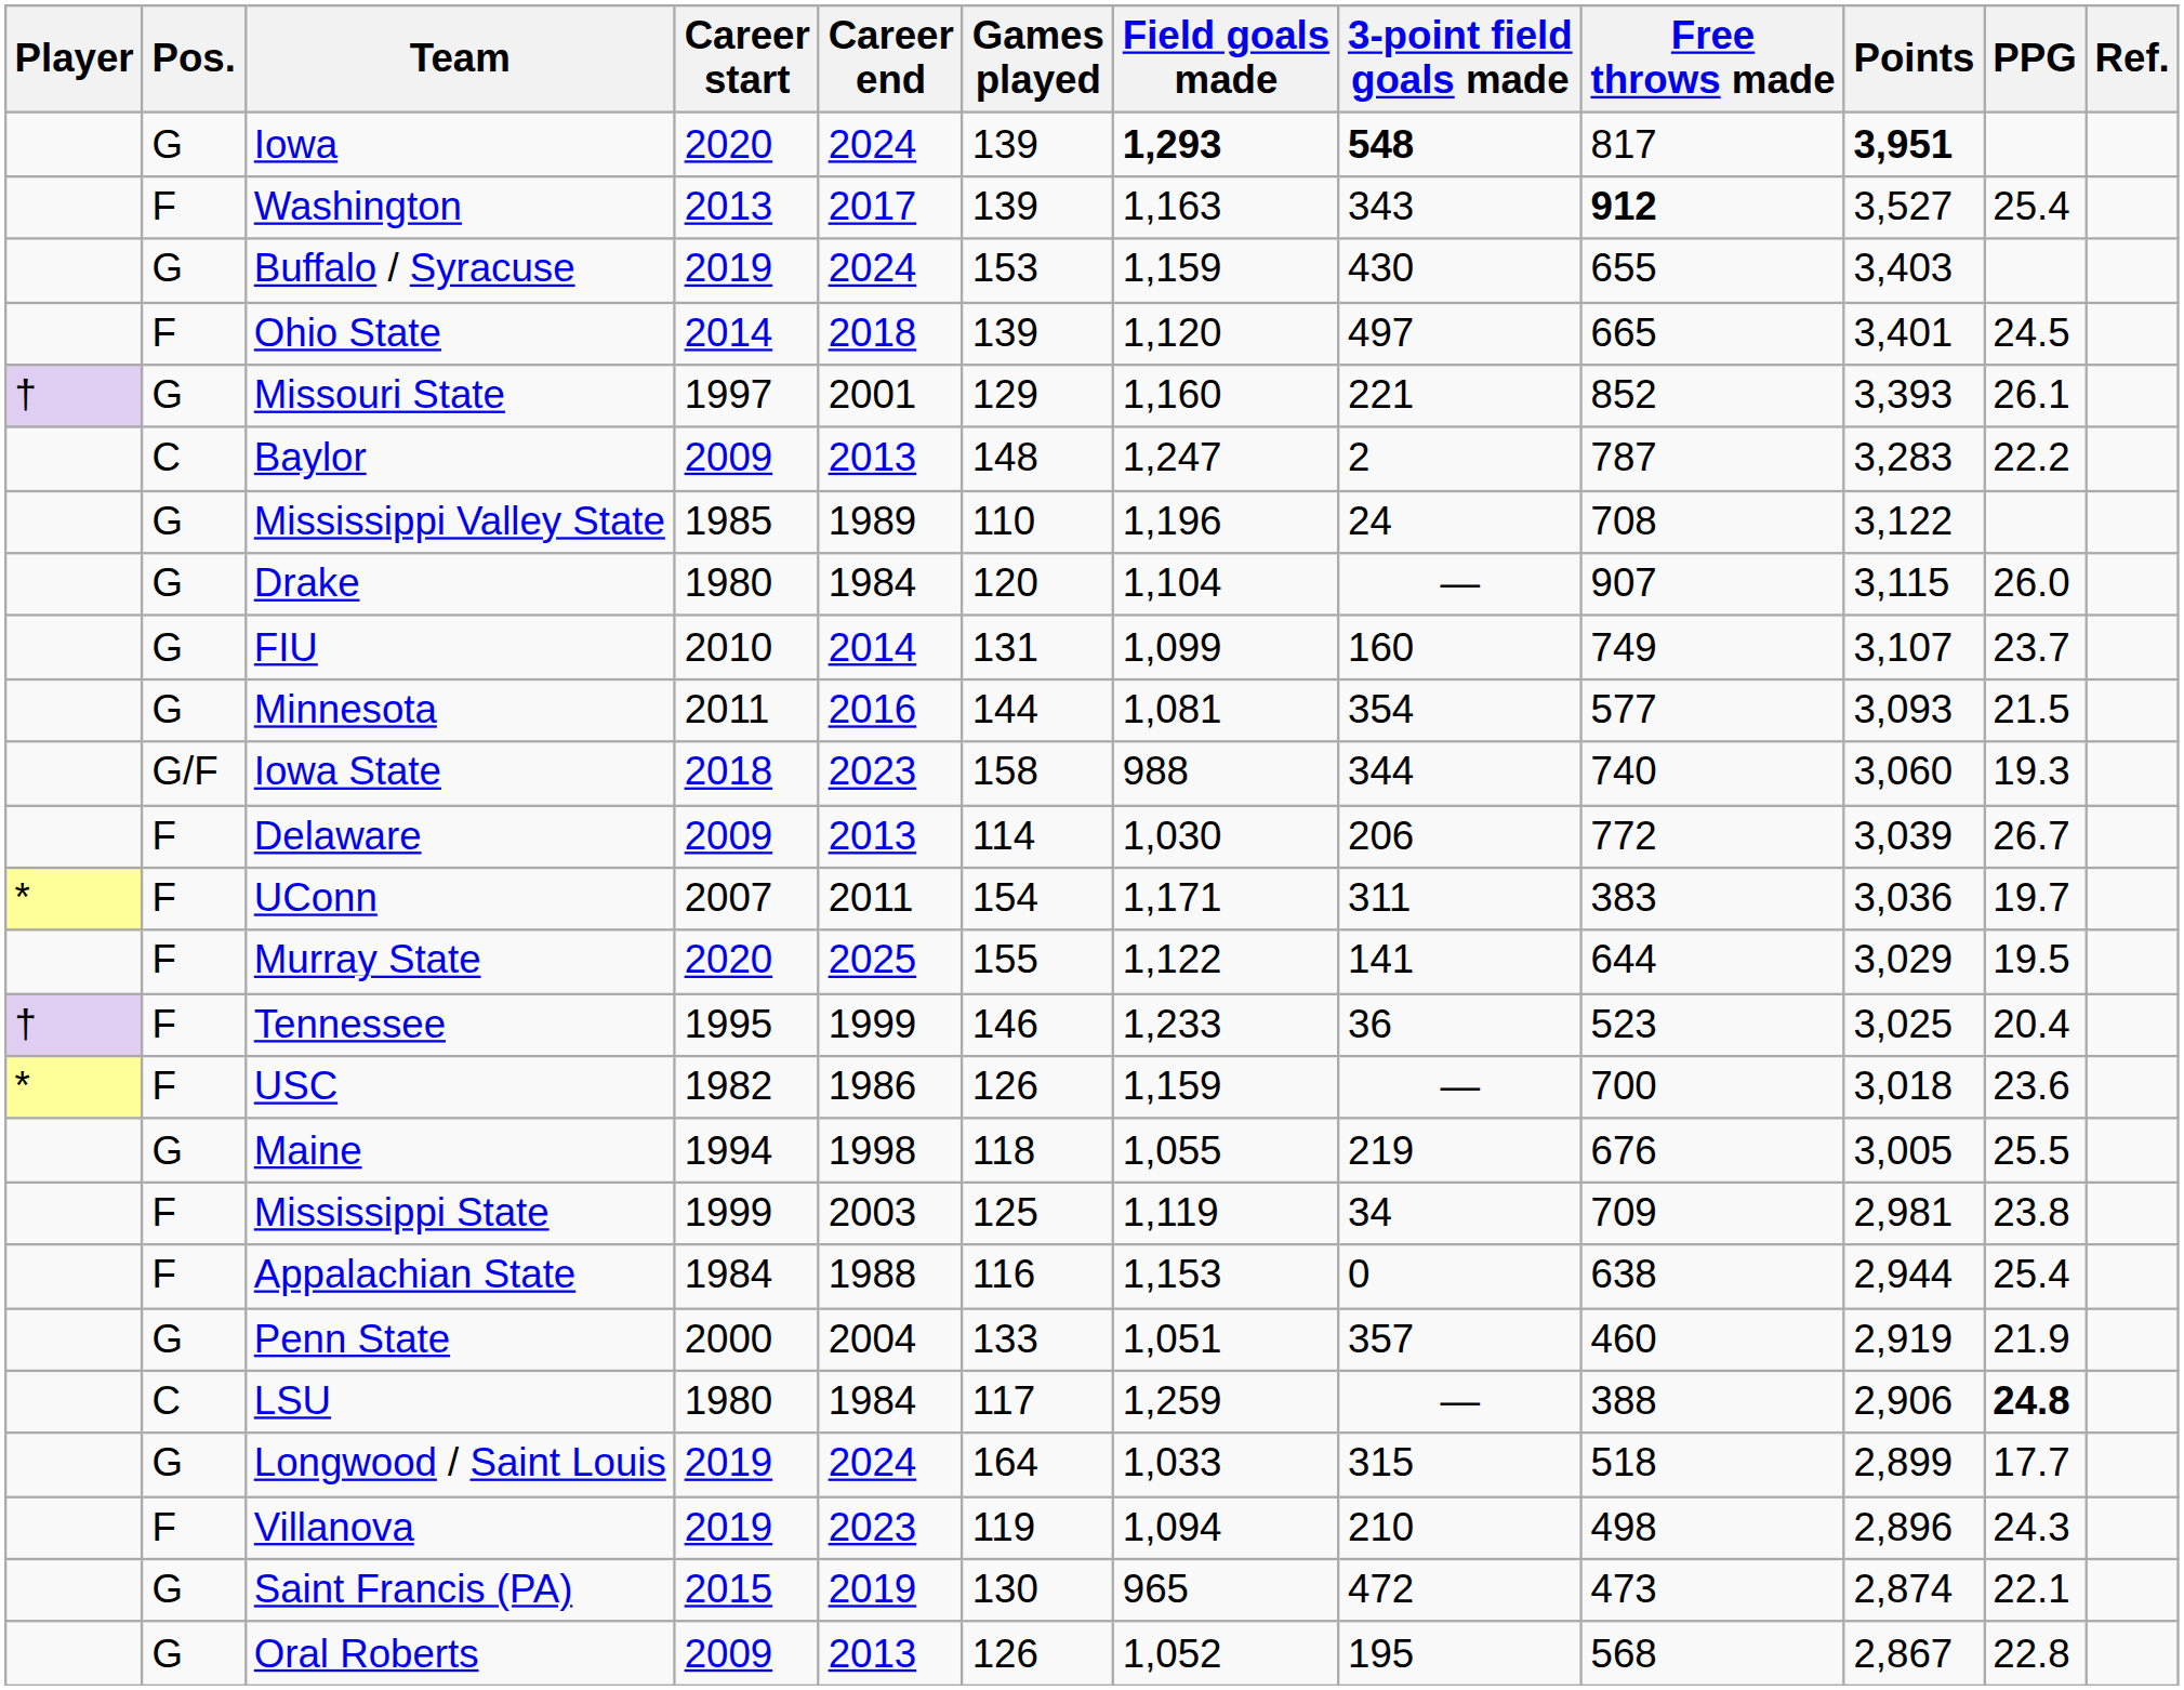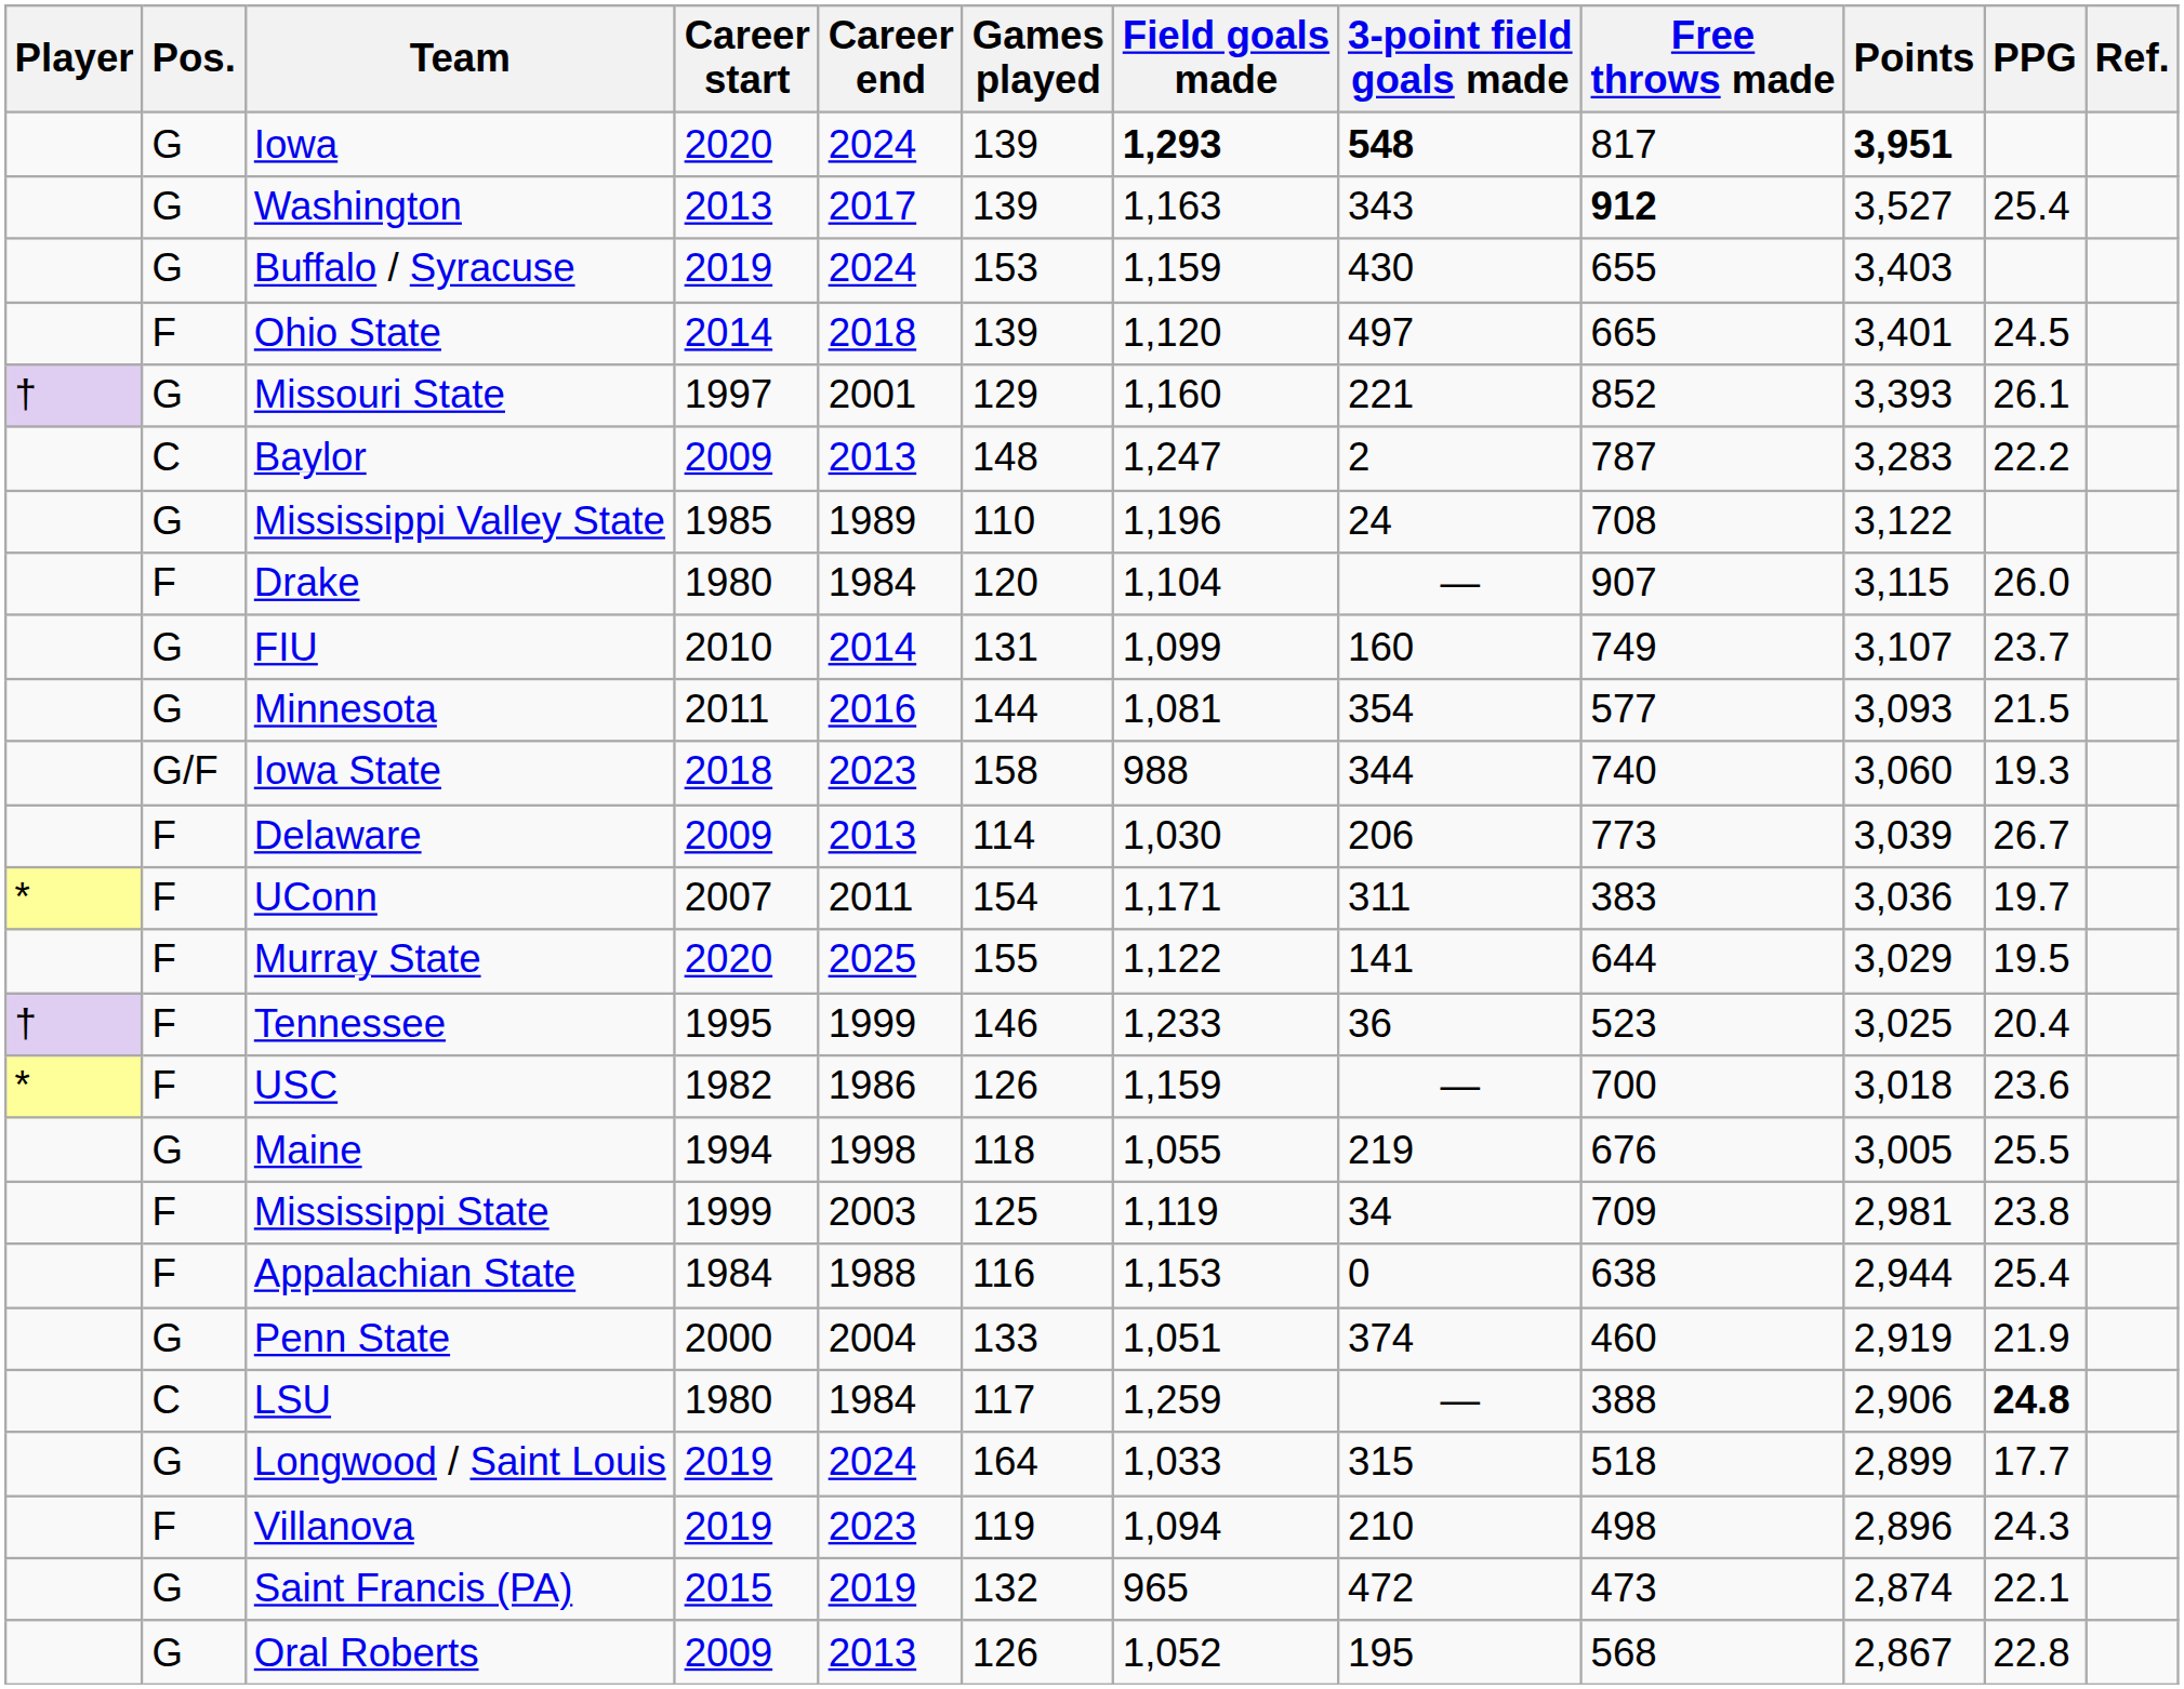 <table class="wikitable sortable">
 <tr>
 <th>Player</th>
 <th>Pos.</th>
 <th>Team</th>
 <th>Career<br>start</th>
 <th>Career<br>end</th>
 <th>Games<br>played</th>
 <th><a href='#'>Field goals</a><br>made</th>
 <th><a href='#'>3-point field<br> goals</a> made</th>
 <th><a href='#'>Free <br>throws</a> made</th>
 <th>Points</th>
 <th>PPG</th>
 <th>Ref.</th>
 </tr>
 <tr>
 <td></td>
 <td>G</td>
 <td><a href='#'>Iowa</a></td>
 <td><a href='#'>2020</a></td>
 <td><a href='#'>2024</a></td>
 <td>139</td>
 <td><strong>1,293</strong></td>
 <td><strong>548</strong></td>
 <td>817</td>
 <td><strong>3,951</strong></td>
 <td><strong></strong></td>
 <td></td>
 </tr>
 <tr>
 <td></td>
-<td>F</td>
+<td>G</td>
 <td><a href='#'>Washington</a></td>
 <td><a href='#'>2013</a></td>
 <td><a href='#'>2017</a></td>
 <td>139</td>
 <td>1,163</td>
 <td>343</td>
 <td><strong>912</strong></td>
 <td>3,527</td>
 <td>25.4</td>
 <td></td>
 </tr>
 <tr>
 <td></td>
 <td>G</td>
 <td><a href='#'>Buffalo</a> / <a href='#'>Syracuse</a></td>
 <td><a href='#'>2019</a></td>
 <td><a href='#'>2024</a></td>
 <td>153</td>
 <td>1,159</td>
 <td>430</td>
 <td>655</td>
 <td>3,403</td>
 <td></td>
 <td></td>
 </tr>
 <tr>
 <td></td>
 <td>F</td>
 <td><a href='#'>Ohio State</a></td>
 <td><a href='#'>2014</a></td>
 <td><a href='#'>2018</a></td>
 <td>139</td>
 <td>1,120</td>
 <td>497</td>
 <td>665</td>
 <td>3,401</td>
 <td>24.5</td>
 <td></td>
 </tr>
 <tr>
 <td style="background-color:#E0CEF2";>†</td>
 <td>G</td>
 <td><a href='#'>Missouri State</a></td>
 <td>1997</td>
 <td>2001</td>
 <td>129</td>
 <td>1,160</td>
 <td>221</td>
 <td>852</td>
 <td>3,393</td>
 <td>26.1</td>
 <td></td>
 </tr>
 <tr>
 <td></td>
 <td>C</td>
 <td><a href='#'>Baylor</a></td>
 <td><a href='#'>2009</a></td>
 <td><a href='#'>2013</a></td>
 <td>148</td>
 <td>1,247</td>
 <td>2</td>
 <td>787</td>
 <td>3,283</td>
 <td>22.2</td>
 <td></td>
 </tr>
 <tr>
 <td></td>
 <td>G</td>
 <td><a href='#'>Mississippi Valley State</a></td>
 <td>1985</td>
 <td>1989</td>
 <td>110</td>
 <td>1,196</td>
 <td>24</td>
 <td>708</td>
 <td>3,122</td>
 <td></td>
 <td></td>
 </tr>
 <tr>
 <td></td>
-<td>G</td>
+<td>F</td>
 <td><a href='#'>Drake</a></td>
 <td>1980</td>
 <td>1984</td>
 <td>120</td>
 <td>1,104</td>
 <td align=center>—</td>
 <td>907</td>
 <td>3,115</td>
 <td>26.0</td>
 <td></td>
 </tr>
 <tr>
 <td></td>
 <td>G</td>
 <td><a href='#'>FIU</a></td>
 <td>2010</td>
 <td><a href='#'>2014</a></td>
 <td>131</td>
 <td>1,099</td>
 <td>160</td>
 <td>749</td>
 <td>3,107</td>
 <td>23.7</td>
 <td></td>
 </tr>
 <tr>
 <td></td>
 <td>G</td>
 <td><a href='#'>Minnesota</a></td>
 <td>2011</td>
 <td><a href='#'>2016</a></td>
 <td>144</td>
 <td>1,081</td>
 <td>354</td>
 <td>577</td>
 <td>3,093</td>
 <td>21.5</td>
 <td></td>
 </tr>
 <tr>
 <td></td>
 <td>G/F</td>
 <td><a href='#'>Iowa State</a></td>
 <td><a href='#'>2018</a></td>
 <td><a href='#'>2023</a></td>
 <td>158</td>
 <td>988</td>
 <td>344</td>
 <td>740</td>
 <td>3,060</td>
 <td>19.3</td>
 <td></td>
 </tr>
 <tr>
 <td></td>
 <td>F</td>
 <td><a href='#'>Delaware</a></td>
 <td><a href='#'>2009</a></td>
 <td><a href='#'>2013</a></td>
 <td>114</td>
 <td>1,030</td>
 <td>206</td>
-<td>772</td>
+<td>773</td>
 <td>3,039</td>
 <td>26.7</td>
 <td></td>
 </tr>
 <tr>
 <td bgcolor=#ff9>*</td>
 <td>F</td>
 <td><a href='#'>UConn</a></td>
 <td>2007</td>
 <td>2011</td>
 <td>154</td>
 <td>1,171</td>
 <td>311</td>
 <td>383</td>
 <td>3,036</td>
 <td>19.7</td>
 <td></td>
 </tr>
 <tr>
 <td></td>
 <td>F</td>
 <td><a href='#'>Murray State</a></td>
 <td><a href='#'>2020</a></td>
 <td><a href='#'>2025</a></td>
 <td>155</td>
 <td>1,122</td>
 <td>141</td>
 <td>644</td>
 <td>3,029</td>
 <td>19.5</td>
 <td></td>
 </tr>
 <tr>
 <td style="background-color:#E0CEF2";>†</td>
 <td>F</td>
 <td><a href='#'>Tennessee</a></td>
 <td>1995</td>
 <td>1999</td>
 <td>146</td>
 <td>1,233</td>
 <td>36</td>
 <td>523</td>
 <td>3,025</td>
 <td>20.4</td>
 <td></td>
 </tr>
 <tr>
 <td style="background:#ff9;">*</td>
 <td>F</td>
 <td><a href='#'>USC</a></td>
 <td>1982</td>
 <td>1986</td>
 <td>126</td>
 <td>1,159</td>
 <td align=center>—</td>
 <td>700</td>
 <td>3,018</td>
 <td>23.6</td>
 <td></td>
 </tr>
 <tr>
 <td></td>
 <td>G</td>
 <td><a href='#'>Maine</a></td>
 <td>1994</td>
 <td>1998</td>
 <td>118</td>
 <td>1,055</td>
 <td>219</td>
 <td>676</td>
 <td>3,005</td>
 <td>25.5</td>
 <td></td>
 </tr>
 <tr>
 <td></td>
 <td>F</td>
 <td><a href='#'>Mississippi State</a></td>
 <td>1999</td>
 <td>2003</td>
 <td>125</td>
 <td>1,119</td>
 <td>34</td>
 <td>709</td>
 <td>2,981</td>
 <td>23.8</td>
 <td></td>
 </tr>
 <tr>
 <td></td>
 <td>F</td>
 <td><a href='#'>Appalachian State</a></td>
 <td>1984</td>
 <td>1988</td>
 <td>116</td>
 <td>1,153</td>
 <td>0</td>
 <td>638</td>
 <td>2,944</td>
 <td>25.4</td>
 <td></td>
 </tr>
 <tr>
 <td></td>
 <td>G</td>
 <td><a href='#'>Penn State</a></td>
 <td>2000</td>
 <td>2004</td>
 <td>133</td>
 <td>1,051</td>
-<td>357</td>
+<td>374</td>
 <td>460</td>
 <td>2,919</td>
 <td>21.9</td>
 <td></td>
 </tr>
 <tr>
 <td></td>
 <td>C</td>
 <td><a href='#'>LSU</a></td>
 <td>1980</td>
 <td>1984</td>
 <td>117</td>
 <td>1,259</td>
 <td align=center>—</td>
 <td>388</td>
 <td>2,906</td>
 <td><strong>24.8</strong></td>
 <td></td>
 </tr>
 <tr>
 <td></td>
 <td>G</td>
 <td><a href='#'>Longwood</a> / <a href='#'>Saint Louis</a></td>
 <td><a href='#'>2019</a></td>
 <td><a href='#'>2024</a></td>
 <td>164</td>
 <td>1,033</td>
 <td>315</td>
 <td>518</td>
 <td>2,899</td>
 <td>17.7</td>
 <td></td>
 </tr>
 <tr>
 <td></td>
 <td>F</td>
 <td><a href='#'>Villanova</a></td>
 <td><a href='#'>2019</a></td>
 <td><a href='#'>2023</a></td>
 <td>119</td>
 <td>1,094</td>
 <td>210</td>
 <td>498</td>
 <td>2,896</td>
 <td>24.3</td>
 <td></td>
 </tr>
 <tr>
 <td></td>
 <td>G</td>
 <td><a href='#'>Saint Francis (PA)</a></td>
 <td><a href='#'>2015</a></td>
 <td><a href='#'>2019</a></td>
-<td>130</td>
+<td>132</td>
 <td>965</td>
 <td>472</td>
 <td>473</td>
 <td>2,874</td>
 <td>22.1</td>
 <td></td>
 </tr>
 <tr>
 <td></td>
 <td>G</td>
 <td><a href='#'>Oral Roberts</a></td>
 <td><a href='#'>2009</a></td>
 <td><a href='#'>2013</a></td>
 <td>126</td>
 <td>1,052</td>
 <td>195</td>
 <td>568</td>
 <td>2,867</td>
 <td>22.8</td>
 <td></td>
 </tr>
 </table>
